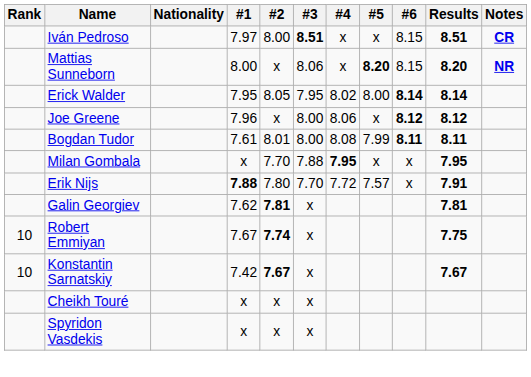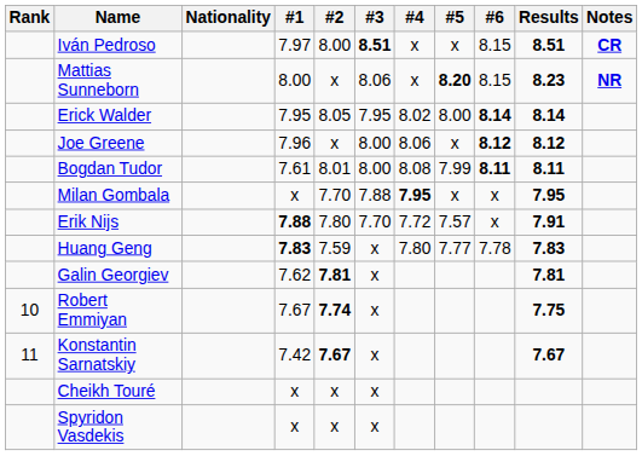 <table class="wikitable sortable" style="text-align:center">
 <tr>
 <th>Rank</th>
 <th>Name</th>
 <th>Nationality</th>
 <th>#1</th>
 <th>#2</th>
 <th>#3</th>
 <th>#4</th>
 <th>#5</th>
 <th>#6</th>
 <th>Results</th>
 <th>Notes</th>
 </tr>
 <tr>
 <td></td>
 <td align="left"><a href='#'>Iván Pedroso</a></td>
 <td align=left></td>
 <td>7.97</td>
 <td>8.00</td>
 <td><strong>8.51</strong></td>
 <td>x</td>
 <td>x</td>
 <td>8.15</td>
 <td><strong>8.51</strong></td>
 <td><strong><a href='#'>CR</a></strong></td>
 </tr>
 <tr>
 <td></td>
 <td align="left"><a href='#'>Mattias Sunneborn</a></td>
 <td align=left></td>
 <td>8.00</td>
 <td>x</td>
 <td>8.06</td>
 <td>x</td>
 <td><strong>8.20</strong></td>
 <td>8.15</td>
-<td><strong>8.20</strong></td>
+<td><strong>8.23</strong></td>
 <td><strong><a href='#'>NR</a></strong></td>
 </tr>
 <tr>
 <td></td>
 <td align="left"><a href='#'>Erick Walder</a></td>
 <td align=left></td>
 <td>7.95</td>
 <td>8.05</td>
 <td>7.95</td>
 <td>8.02</td>
 <td>8.00</td>
 <td><strong>8.14</strong></td>
 <td><strong>8.14</strong></td>
 <td></td>
 </tr>
 <tr>
 <td></td>
 <td align="left"><a href='#'>Joe Greene</a></td>
 <td align=left></td>
 <td>7.96</td>
 <td>x</td>
 <td>8.00</td>
 <td>8.06</td>
 <td>x</td>
 <td><strong>8.12</strong></td>
 <td><strong>8.12</strong></td>
 <td></td>
 </tr>
 <tr>
 <td></td>
 <td align="left"><a href='#'>Bogdan Tudor</a></td>
 <td align=left></td>
 <td>7.61</td>
 <td>8.01</td>
 <td>8.00</td>
 <td>8.08</td>
 <td>7.99</td>
 <td><strong>8.11</strong></td>
 <td><strong>8.11</strong></td>
 <td></td>
 </tr>
 <tr>
 <td></td>
 <td align="left"><a href='#'>Milan Gombala</a></td>
 <td align=left></td>
 <td>x</td>
 <td>7.70</td>
 <td>7.88</td>
 <td><strong>7.95</strong></td>
 <td>x</td>
 <td>x</td>
 <td><strong>7.95</strong></td>
 <td></td>
 </tr>
 <tr>
 <td></td>
 <td align="left"><a href='#'>Erik Nijs</a></td>
 <td align=left></td>
 <td><strong>7.88</strong></td>
 <td>7.80</td>
 <td>7.70</td>
 <td>7.72</td>
 <td>7.57</td>
 <td>x</td>
 <td><strong>7.91</strong></td>
 <td></td>
 </tr>
 <tr>
 <td></td>
+<td align="left"><a href='#'>Huang Geng</a></td>
+<td align=left></td>
+<td><strong>7.83</strong></td>
+<td>7.59</td>
+<td>x</td>
+<td>7.80</td>
+<td>7.77</td>
+<td>7.78</td>
+<td><strong>7.83</strong></td>
+<td></td>
+</tr>
+<tr>
+<td></td>
 <td align="left"><a href='#'>Galin Georgiev</a></td>
 <td align=left></td>
 <td>7.62</td>
 <td><strong>7.81</strong></td>
 <td>x</td>
 <td></td>
 <td></td>
 <td></td>
 <td><strong>7.81</strong></td>
 <td></td>
 </tr>
 <tr>
 <td>10</td>
 <td align="left"><a href='#'>Robert Emmiyan</a></td>
 <td align=left></td>
 <td>7.67</td>
 <td><strong>7.74</strong></td>
 <td>x</td>
 <td></td>
 <td></td>
 <td></td>
 <td><strong>7.75</strong></td>
 <td></td>
 </tr>
 <tr>
-<td>10</td>
+<td>11</td>
 <td align="left"><a href='#'>Konstantin Sarnatskiy</a></td>
 <td align=left></td>
 <td>7.42</td>
 <td><strong>7.67</strong></td>
 <td>x</td>
 <td></td>
 <td></td>
 <td></td>
 <td><strong>7.67</strong></td>
 <td></td>
 </tr>
 <tr>
 <td></td>
 <td align="left"><a href='#'>Cheikh Touré</a></td>
 <td align=left></td>
 <td>x</td>
 <td>x</td>
 <td>x</td>
 <td></td>
 <td></td>
 <td></td>
 <td><strong></strong></td>
 <td></td>
 </tr>
 <tr>
 <td></td>
 <td align="left"><a href='#'>Spyridon Vasdekis</a></td>
 <td align=left></td>
 <td>x</td>
 <td>x</td>
 <td>x</td>
 <td></td>
 <td></td>
 <td></td>
 <td><strong></strong></td>
 <td></td>
 </tr>
 </table>
